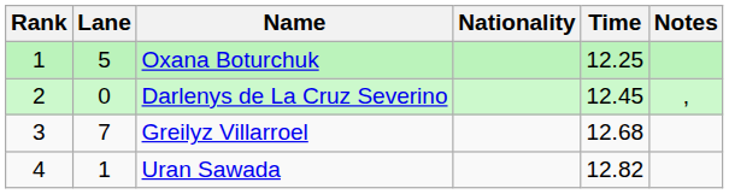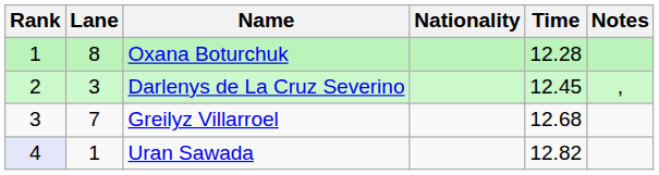 <table class="wikitable sortable" style="text-align:center">
 <tr>
 <th>Rank</th>
 <th>Lane</th>
 <th>Name</th>
 <th>Nationality</th>
 <th>Time</th>
 <th>Notes</th>
 </tr>
 <tr bgcolor=bbf3bb>
 <td>1</td>
-<td>5</td>
+<td>8</td>
 <td align="left"><a href='#'>Oxana Boturchuk</a></td>
 <td align="left"></td>
-<td>12.25</td>
+<td>12.28</td>
 <td></td>
 </tr>
 <tr bgcolor=ccf9cc>
 <td>2</td>
-<td>0</td>
+<td>3</td>
 <td align="left"><a href='#'>Darlenys de La Cruz Severino</a></td>
 <td align="left"></td>
 <td>12.45</td>
 <td>, </td>
 </tr>
 <tr>
 <td>3</td>
 <td>7</td>
 <td align="left"><a href='#'>Greilyz Villarroel</a></td>
 <td align="left"></td>
 <td>12.68</td>
 <td></td>
 </tr>
 <tr>
-<td>4</td>
+<td style="background: lavender;">4</td>
 <td>1</td>
 <td align="left"><a href='#'>Uran Sawada</a></td>
 <td align="left"></td>
 <td>12.82</td>
 <td></td>
 </tr>
 </table>
